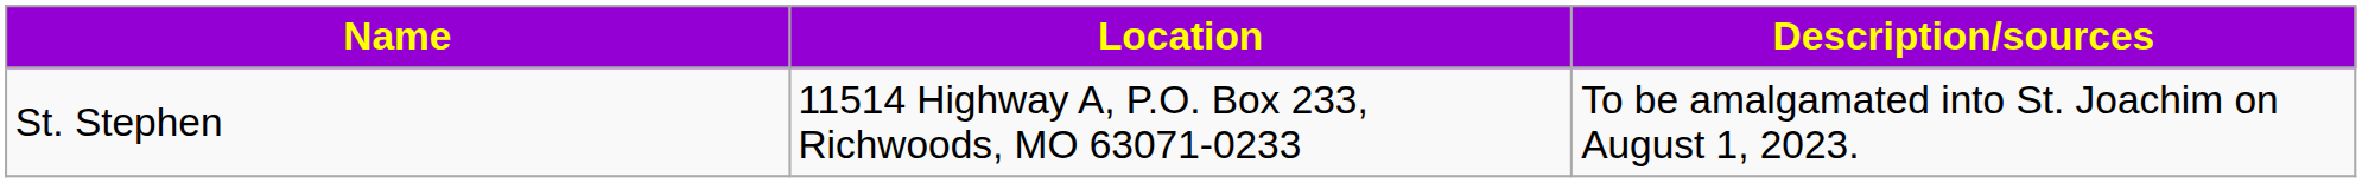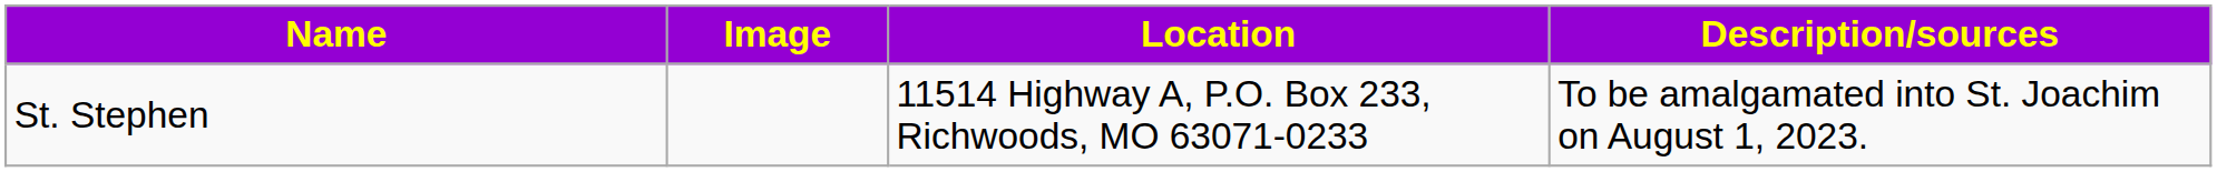 <table class="wikitable sortable mw-collapsible mw-collapsed" style="width:75%">
 <tr>
 <th style="background:darkviolet; color:yellow;" width="30%"><strong>Name</strong></th>
+<th style="background:darkviolet; color:yellow;" width="10%"><strong>Image</strong></th>
 <th style="background:darkviolet; color:yellow;" width="30%"><strong>Location</strong></th>
 <th style="background:darkviolet; color:yellow;" width="30%"><strong>Description/sources</strong></th>
 </tr>
 <tr>
 <td>St. Stephen</td>
+<td></td>
 <td>11514 Highway A, P.O. Box 233, Richwoods, MO 63071-0233</td>
 <td>To be amalgamated into St. Joachim on August 1, 2023.</td>
 </tr>
 </table>
